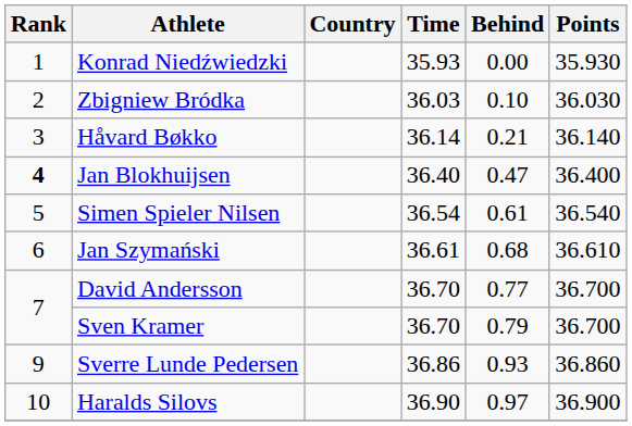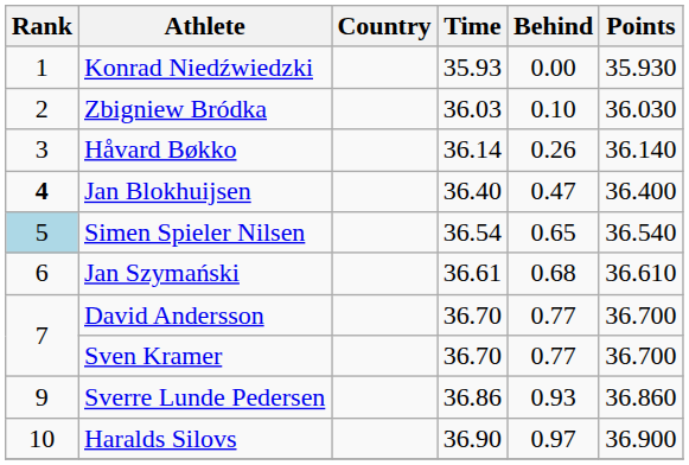 <table class="wikitable" style="text-align:center">
 <tr>
 <th>Rank</th>
 <th>Athlete</th>
 <th>Country</th>
 <th>Time</th>
 <th>Behind</th>
 <th>Points</th>
 </tr>
 <tr>
 <td>1</td>
 <td align="left"><a href='#'>Konrad Niedźwiedzki</a></td>
 <td align="left"></td>
 <td align="left">35.93</td>
 <td>0.00</td>
 <td align="left">35.930</td>
 </tr>
 <tr>
 <td>2</td>
 <td align="left"><a href='#'>Zbigniew Bródka</a></td>
 <td align="left"></td>
 <td align="left">36.03</td>
 <td>0.10</td>
 <td align="left">36.030</td>
 </tr>
 <tr>
 <td>3</td>
 <td align="left"><a href='#'>Håvard Bøkko</a></td>
 <td align="left"></td>
 <td align="left">36.14</td>
-<td>0.21</td>
+<td>0.26</td>
 <td align="left">36.140</td>
 </tr>
 <tr>
 <td><strong>4</strong></td>
 <td align="left"><a href='#'>Jan Blokhuijsen</a></td>
 <td align="left"></td>
 <td align="left">36.40</td>
 <td>0.47</td>
 <td align="left">36.400</td>
 </tr>
 <tr>
-<td>5</td>
+<td style="background: lightblue;">5</td>
 <td align="left"><a href='#'>Simen Spieler  Nilsen</a></td>
 <td align="left"></td>
 <td align="left">36.54</td>
-<td>0.61</td>
+<td>0.65</td>
 <td align="left">36.540</td>
 </tr>
 <tr>
 <td>6</td>
 <td align="left"><a href='#'>Jan Szymański</a></td>
 <td align="left"></td>
 <td align="left">36.61</td>
 <td>0.68</td>
 <td align="left">36.610</td>
 </tr>
 <tr>
 <td rowspan=2>7</td>
 <td align="left"><a href='#'>David  Andersson</a></td>
 <td align="left"></td>
 <td align="left">36.70</td>
 <td>0.77</td>
 <td align="left">36.700</td>
 </tr>
 <tr>
 <td align="left"><a href='#'>Sven  Kramer</a></td>
 <td align="left"></td>
 <td align="left">36.70</td>
-<td>0.79</td>
+<td>0.77</td>
 <td align="left">36.700</td>
 </tr>
 <tr>
 <td>9</td>
 <td align="left"><a href='#'>Sverre  Lunde Pedersen</a></td>
 <td align="left"></td>
 <td align="left">36.86</td>
 <td>0.93</td>
 <td align="left">36.860</td>
 </tr>
 <tr>
 <td>10</td>
 <td align="left"><a href='#'>Haralds  Silovs</a></td>
 <td align="left"></td>
 <td align="left">36.90</td>
 <td>0.97</td>
 <td align="left">36.900</td>
 </tr>
 <tr>
 </tr>
 </table>
